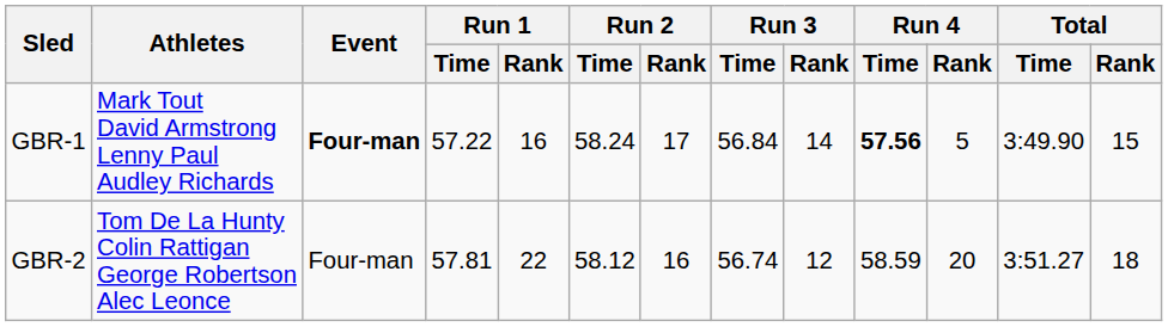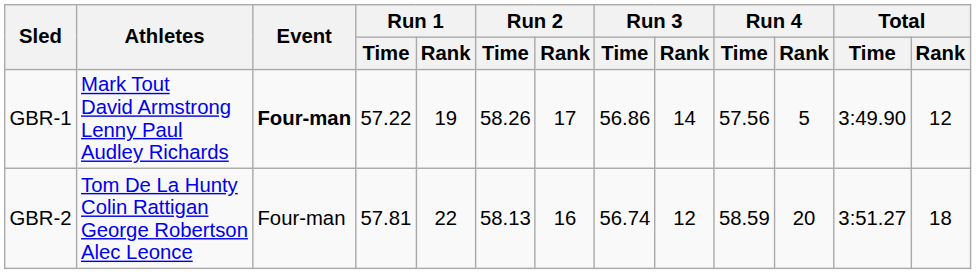 <table class="wikitable"  border="1" style="font-size:90%">
 <tr>
 <th rowspan="2">Sled</th>
 <th rowspan="2">Athletes</th>
 <th rowspan="2">Event</th>
 <th colspan="2">Run 1</th>
 <th colspan="2">Run 2</th>
 <th colspan="2">Run 3</th>
 <th colspan="2">Run 4</th>
 <th colspan="2">Total</th>
 </tr>
 <tr>
 <th>Time</th>
 <th>Rank</th>
 <th>Time</th>
 <th>Rank</th>
 <th>Time</th>
 <th>Rank</th>
 <th>Time</th>
 <th>Rank</th>
 <th>Time</th>
 <th>Rank</th>
 </tr>
 <tr>
 <td align="center">GBR-1</td>
 <td><a href='#'>Mark Tout</a><br><a href='#'>David Armstrong</a><br><a href='#'>Lenny Paul</a><br><a href='#'>Audley Richards</a></td>
 <td><strong>Four-man</strong></td>
 <td align="center">57.22</td>
-<td align="center">16</td>
-<td align="center">58.24</td>
+<td align="center">19</td>
+<td align="center">58.26</td>
 <td align="center">17</td>
-<td align="center">56.84</td>
+<td align="center">56.86</td>
 <td align="center">14</td>
-<td align="center"><strong>57.56</strong></td>
+<td align="center">57.56</td>
 <td align="center">5</td>
 <td align="center">3:49.90</td>
-<td align="center">15</td>
+<td align="center">12</td>
 </tr>
 <tr>
 <td align="center">GBR-2</td>
 <td><a href='#'>Tom De La Hunty</a><br><a href='#'>Colin Rattigan</a><br><a href='#'>George Robertson</a><br><a href='#'>Alec Leonce</a></td>
 <td>Four-man</td>
 <td align="center">57.81</td>
 <td align="center">22</td>
-<td align="center">58.12</td>
+<td align="center">58.13</td>
 <td align="center">16</td>
 <td align="center">56.74</td>
 <td align="center">12</td>
 <td align="center">58.59</td>
 <td align="center">20</td>
 <td align="center">3:51.27</td>
 <td align="center">18</td>
 </tr>
 </table>
